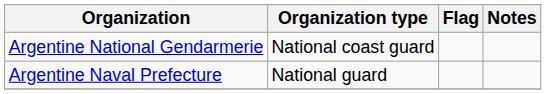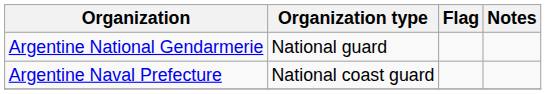 <table class="wikitable">
 <tr>
 <th>Organization</th>
 <th>Organization type</th>
 <th>Flag</th>
 <th>Notes</th>
 </tr>
 <tr>
 <td><a href='#'>Argentine National Gendarmerie</a></td>
-<td>National coast guard</td>
+<td>National guard</td>
 <td></td>
 <td></td>
 </tr>
 <tr>
 <td><a href='#'>Argentine Naval Prefecture</a></td>
-<td>National guard</td>
+<td>National coast guard</td>
 <td></td>
 <td></td>
 </tr>
 <tr>
 </tr>
 </table>
